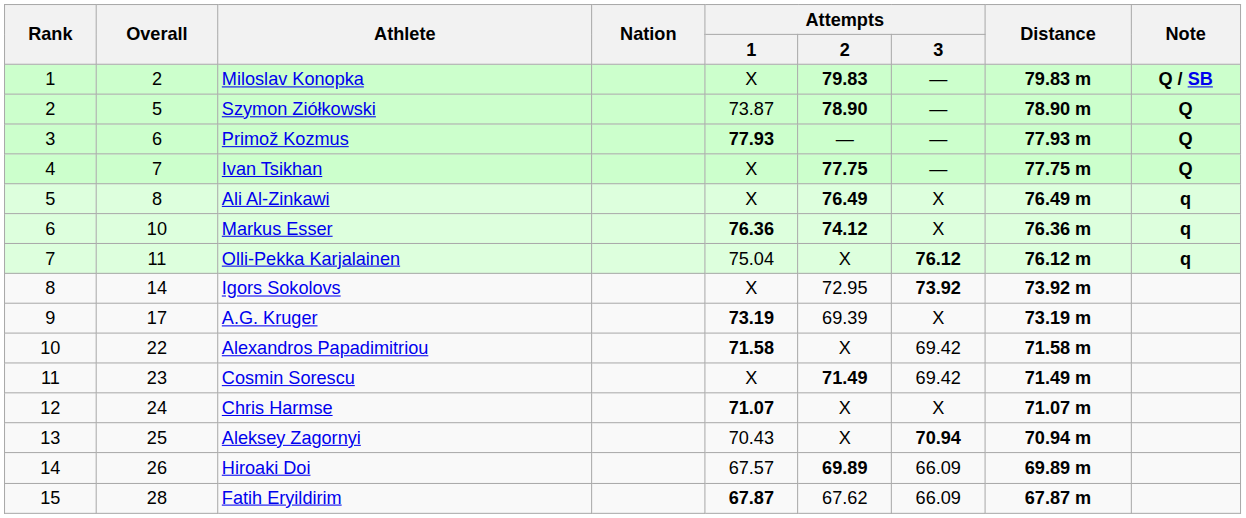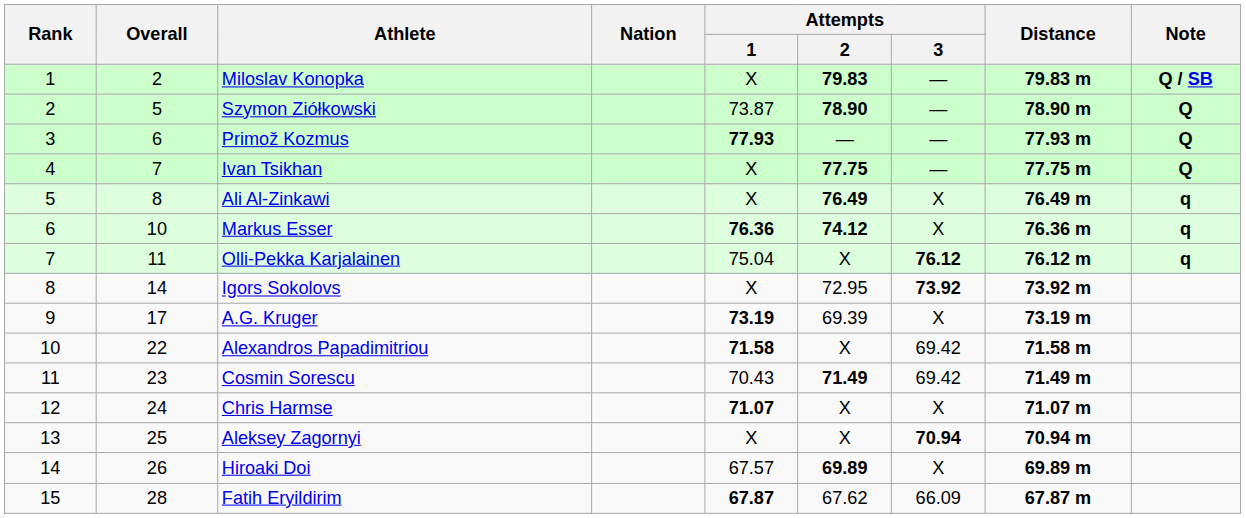 <table class="wikitable" style=" text-align:center; font-size:110%;" width="95%">
 <tr>
 <th rowspan="2">Rank</th>
 <th rowspan="2">Overall</th>
 <th rowspan="2">Athlete</th>
 <th rowspan="2">Nation</th>
 <th colspan="3">Attempts</th>
 <th rowspan="2">Distance</th>
 <th rowspan="2">Note</th>
 </tr>
 <tr>
 <th>1</th>
 <th>2</th>
 <th>3</th>
 </tr>
 <tr style="background:#ccffcc;">
 <td>1</td>
 <td>2</td>
 <td align=left><a href='#'>Miloslav Konopka</a></td>
 <td align=left></td>
 <td>X</td>
 <td><strong>79.83</strong></td>
 <td>—</td>
 <td><strong>79.83 m </strong></td>
 <td><strong>Q / <a href='#'>SB</a></strong></td>
 </tr>
 <tr style="background:#ccffcc;">
 <td>2</td>
 <td>5</td>
 <td align=left><a href='#'>Szymon Ziółkowski</a></td>
 <td align=left></td>
 <td>73.87</td>
 <td><strong>78.90</strong></td>
 <td>—</td>
 <td><strong>78.90 m</strong></td>
 <td><strong>Q</strong></td>
 </tr>
 <tr style="background:#ccffcc;">
 <td>3</td>
 <td>6</td>
 <td align=left><a href='#'>Primož Kozmus</a></td>
 <td align=left></td>
 <td><strong>77.93</strong></td>
 <td>—</td>
 <td>—</td>
 <td><strong>77.93 m </strong></td>
 <td><strong>Q</strong></td>
 </tr>
 <tr style="background:#ccffcc;">
 <td>4</td>
 <td>7</td>
 <td align=left><a href='#'>Ivan Tsikhan</a></td>
 <td align=left></td>
 <td>X</td>
 <td><strong>77.75</strong></td>
 <td>—</td>
 <td><strong>77.75 m </strong></td>
 <td><strong>Q</strong></td>
 </tr>
 <tr style="background:#ddffdd;">
 <td>5</td>
 <td>8</td>
 <td align=left><a href='#'>Ali Al-Zinkawi</a></td>
 <td align=left></td>
 <td>X</td>
 <td><strong>76.49</strong></td>
 <td>X</td>
 <td><strong>76.49 m </strong></td>
 <td><strong>q</strong></td>
 </tr>
 <tr style="background:#ddffdd;">
 <td>6</td>
 <td>10</td>
 <td align=left><a href='#'>Markus Esser</a></td>
 <td align=left></td>
 <td><strong>76.36</strong></td>
 <td><strong>74.12</strong></td>
 <td>X</td>
 <td><strong>76.36 m </strong></td>
 <td><strong>q</strong></td>
 </tr>
 <tr style="background:#ddffdd;">
 <td>7</td>
 <td>11</td>
 <td align=left><a href='#'>Olli-Pekka Karjalainen</a></td>
 <td align=left></td>
 <td>75.04</td>
 <td>X</td>
 <td><strong>76.12</strong></td>
 <td><strong>76.12 m </strong></td>
 <td><strong>q</strong></td>
 </tr>
 <tr>
 <td>8</td>
 <td>14</td>
 <td align=left><a href='#'>Igors Sokolovs</a></td>
 <td align=left></td>
 <td>X</td>
 <td>72.95</td>
 <td><strong>73.92</strong></td>
 <td><strong>73.92 m </strong></td>
 <td></td>
 </tr>
 <tr>
 <td>9</td>
 <td>17</td>
 <td align=left><a href='#'>A.G. Kruger</a></td>
 <td align=left></td>
 <td><strong>73.19</strong></td>
 <td>69.39</td>
 <td>X</td>
 <td><strong>73.19 m </strong></td>
 <td></td>
 </tr>
 <tr>
 <td>10</td>
 <td>22</td>
 <td align=left><a href='#'>Alexandros Papadimitriou</a></td>
 <td align=left></td>
 <td><strong>71.58</strong></td>
 <td>X</td>
 <td>69.42</td>
 <td><strong>71.58 m </strong></td>
 <td></td>
 </tr>
 <tr>
 <td>11</td>
 <td>23</td>
 <td align=left><a href='#'>Cosmin Sorescu</a></td>
 <td align=left></td>
-<td>X</td>
+<td>70.43</td>
 <td><strong>71.49</strong></td>
 <td>69.42</td>
 <td><strong>71.49 m </strong></td>
 <td></td>
 </tr>
 <tr>
 <td>12</td>
 <td>24</td>
 <td align=left><a href='#'>Chris Harmse</a></td>
 <td align=left></td>
 <td><strong>71.07</strong></td>
 <td>X</td>
 <td>X</td>
 <td><strong>71.07 m </strong></td>
 <td></td>
 </tr>
 <tr>
 <td>13</td>
 <td>25</td>
 <td align=left><a href='#'>Aleksey Zagornyi</a></td>
 <td align=left></td>
-<td>70.43</td>
+<td>X</td>
 <td>X</td>
 <td><strong>70.94</strong></td>
 <td><strong>70.94 m </strong></td>
 <td></td>
 </tr>
 <tr>
 <td>14</td>
 <td>26</td>
 <td align=left><a href='#'>Hiroaki Doi</a></td>
 <td align=left></td>
 <td>67.57</td>
 <td><strong>69.89</strong></td>
-<td>66.09</td>
+<td>X</td>
 <td><strong>69.89 m </strong></td>
 <td></td>
 </tr>
 <tr>
 <td>15</td>
 <td>28</td>
 <td align=left><a href='#'>Fatih Eryildirim</a></td>
 <td align=left></td>
 <td><strong>67.87</strong></td>
 <td>67.62</td>
 <td>66.09</td>
 <td><strong>67.87 m </strong></td>
 <td></td>
 </tr>
 </table>
